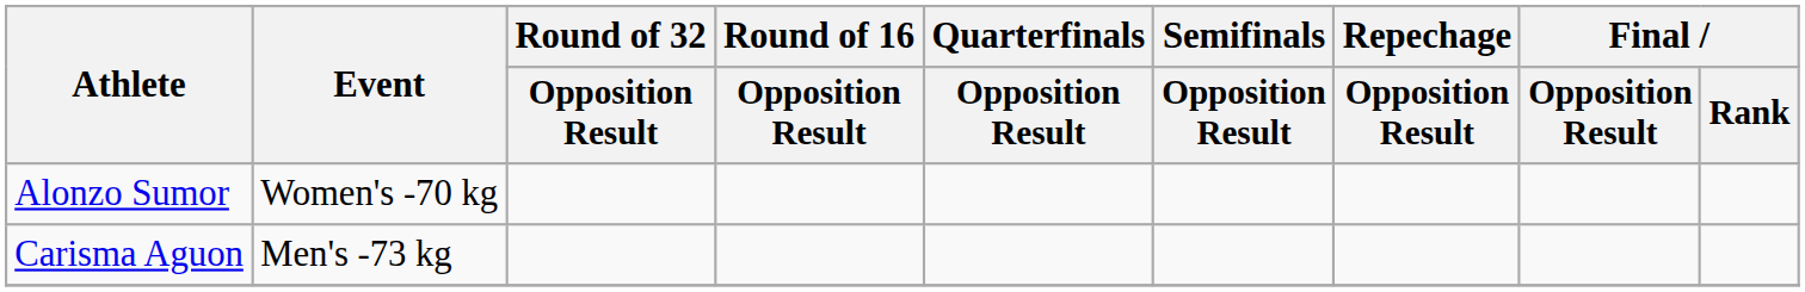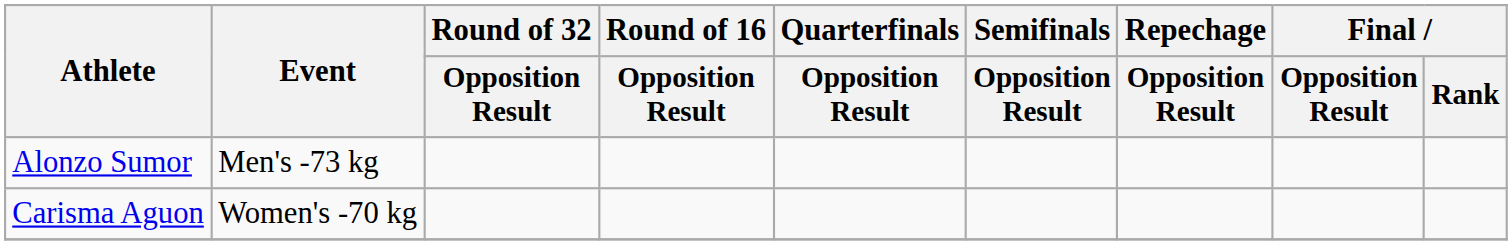 <table class=wikitable style=font-size:90%;text-align:center>
 <tr>
 <th rowspan=2>Athlete</th>
 <th rowspan=2>Event</th>
 <th>Round of 32</th>
 <th>Round of 16</th>
 <th>Quarterfinals</th>
 <th>Semifinals</th>
 <th>Repechage</th>
 <th colspan=2>Final / </th>
 </tr>
 <tr style=font-size:95%>
 <th>Opposition<br>Result</th>
 <th>Opposition<br>Result</th>
 <th>Opposition<br>Result</th>
 <th>Opposition<br>Result</th>
 <th>Opposition<br>Result</th>
 <th>Opposition<br>Result</th>
 <th>Rank</th>
 </tr>
 <tr>
 <td align=left><a href='#'>Alonzo Sumor</a></td>
-<td align=left>Women's -70 kg</td>
+<td align=left>Men's -73 kg</td>
 <td></td>
 <td></td>
 <td></td>
 <td></td>
 <td></td>
 <td></td>
 <td></td>
 </tr>
 <tr>
 <td align=left><a href='#'>Carisma Aguon</a></td>
-<td align=left>Men's -73 kg</td>
+<td align=left>Women's -70 kg</td>
 <td></td>
 <td></td>
 <td></td>
 <td></td>
 <td></td>
 <td></td>
 <td></td>
 </tr>
 <tr>
 </tr>
 </table>
